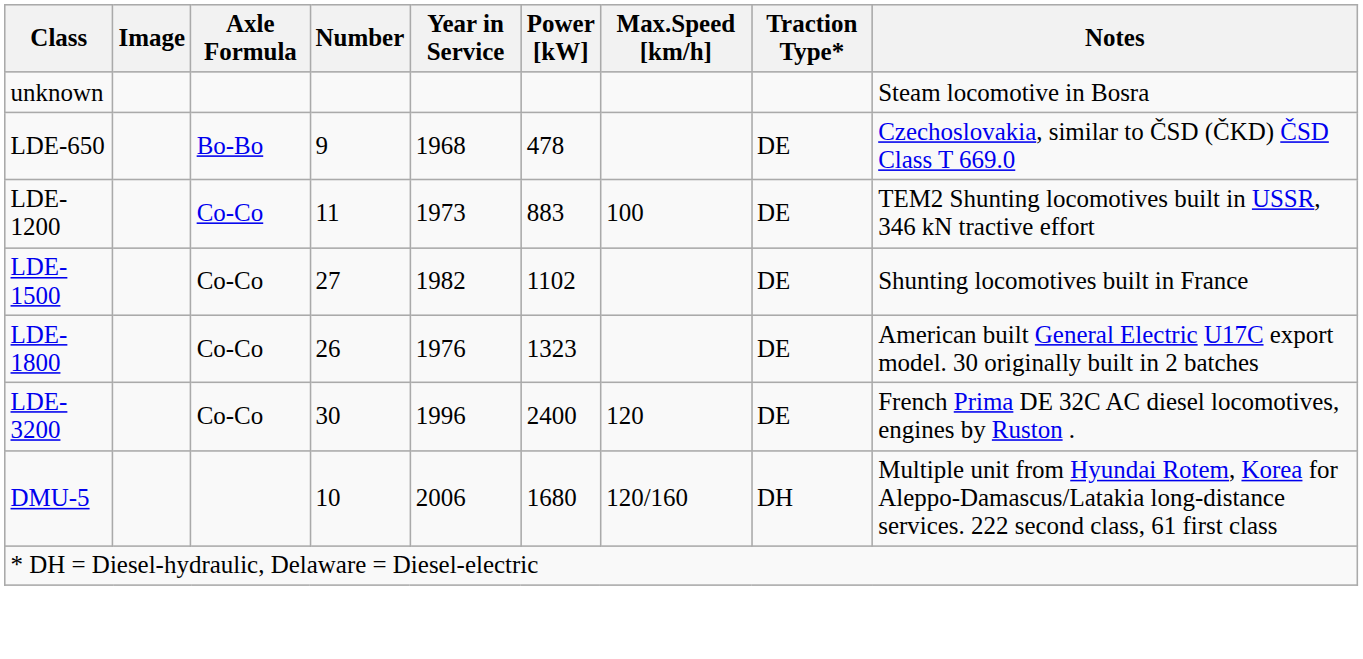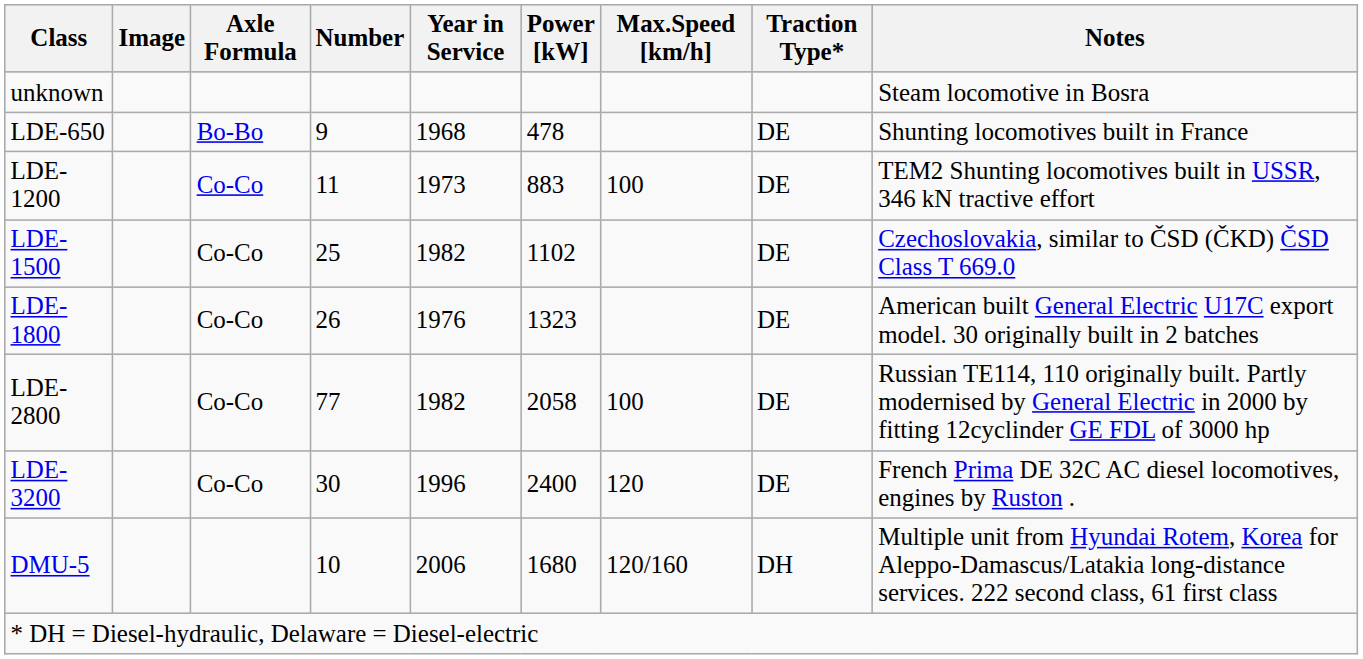 <table class="wikitable">
 <tr>
 <th align=center>Class</th>
 <th align=center>Image</th>
 <th align=center>Axle Formula</th>
 <th align=center>Number</th>
 <th align=center>Year in Service</th>
 <th align=center>Power<br>[kW]</th>
 <th align=center>Max.Speed [km/h]</th>
 <th align=center>Traction Type*</th>
 <th align=center>Notes</th>
 </tr>
 <tr>
 <td>unknown</td>
 <td></td>
 <td></td>
 <td></td>
 <td></td>
 <td></td>
 <td></td>
 <td></td>
 <td>Steam locomotive in Bosra</td>
 </tr>
 <tr>
 <td>LDE-650</td>
 <td></td>
 <td><a href='#'>Bo-Bo</a></td>
 <td>9</td>
 <td>1968</td>
 <td>478</td>
 <td></td>
 <td>DE</td>
-<td><a href='#'>Czechoslovakia</a>, similar to ČSD (ČKD) <a href='#'>ČSD Class T 669.0</a></td>
+<td>Shunting locomotives built in France</td>
 </tr>
 <tr>
 <td>LDE-1200</td>
 <td></td>
 <td><a href='#'>Co-Co</a></td>
 <td>11</td>
 <td>1973</td>
 <td>883</td>
 <td>100</td>
 <td>DE</td>
 <td>TEM2 Shunting locomotives built in <a href='#'>USSR</a>, 346 kN tractive effort</td>
 </tr>
 <tr>
 <td><a href='#'>LDE-1500</a></td>
 <td></td>
 <td>Co-Co</td>
-<td>27</td>
+<td>25</td>
 <td>1982</td>
 <td>1102</td>
 <td></td>
 <td>DE</td>
-<td>Shunting locomotives built in France</td>
+<td><a href='#'>Czechoslovakia</a>, similar to ČSD (ČKD) <a href='#'>ČSD Class T 669.0</a></td>
 </tr>
 <tr>
 <td><a href='#'>LDE-1800</a></td>
 <td></td>
 <td>Co-Co</td>
 <td>26</td>
 <td>1976</td>
 <td>1323</td>
 <td></td>
 <td>DE</td>
 <td>American built <a href='#'>General Electric</a> <a href='#'>U17C</a> export model. 30 originally built in 2 batches</td>
+</tr>
+<tr>
+<td>LDE-2800</td>
+<td></td>
+<td>Co-Co</td>
+<td>77</td>
+<td>1982</td>
+<td>2058</td>
+<td>100</td>
+<td>DE</td>
+<td>Russian TE114, 110 originally built. Partly modernised by <a href='#'>General Electric</a> in 2000 by fitting 12cyclinder <a href='#'>GE FDL</a> of 3000 hp</td>
 </tr>
 <tr>
 <td><a href='#'>LDE-3200</a></td>
 <td></td>
 <td>Co-Co</td>
 <td>30</td>
 <td>1996</td>
 <td>2400</td>
 <td>120</td>
 <td>DE</td>
 <td>French <a href='#'>Prima</a> DE 32C AC diesel locomotives, engines by <a href='#'>Ruston</a> .</td>
 </tr>
 <tr>
 <td><a href='#'>DMU-5</a></td>
 <td></td>
 <td></td>
 <td>10</td>
 <td>2006</td>
 <td>1680</td>
 <td>120/160</td>
 <td>DH</td>
 <td>Multiple unit from <a href='#'>Hyundai Rotem</a>, <a href='#'>Korea</a> for Aleppo-Damascus/Latakia long-distance services. 222 second class, 61 first class</td>
 </tr>
 <tr>
 <td colspan = 9>* DH = Diesel-hydraulic, Delaware = Diesel-electric</td>
 </tr>
 </table>
